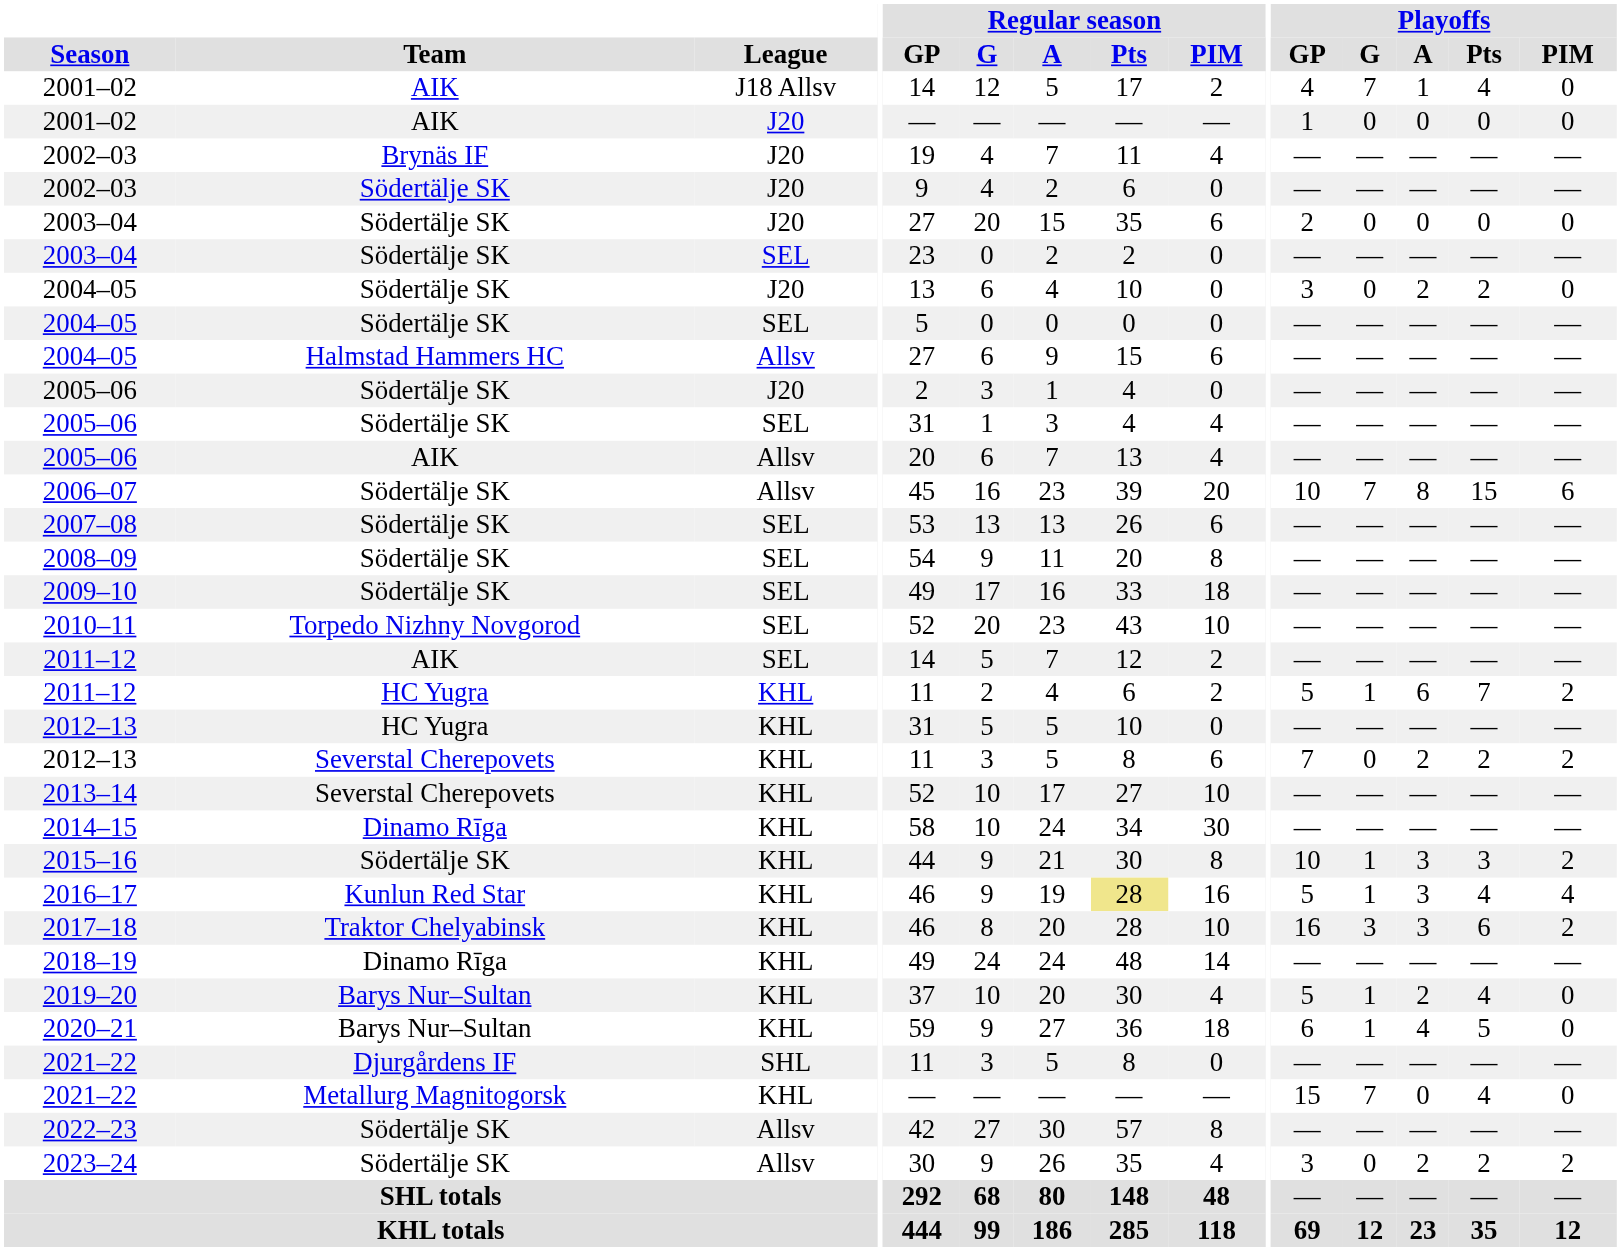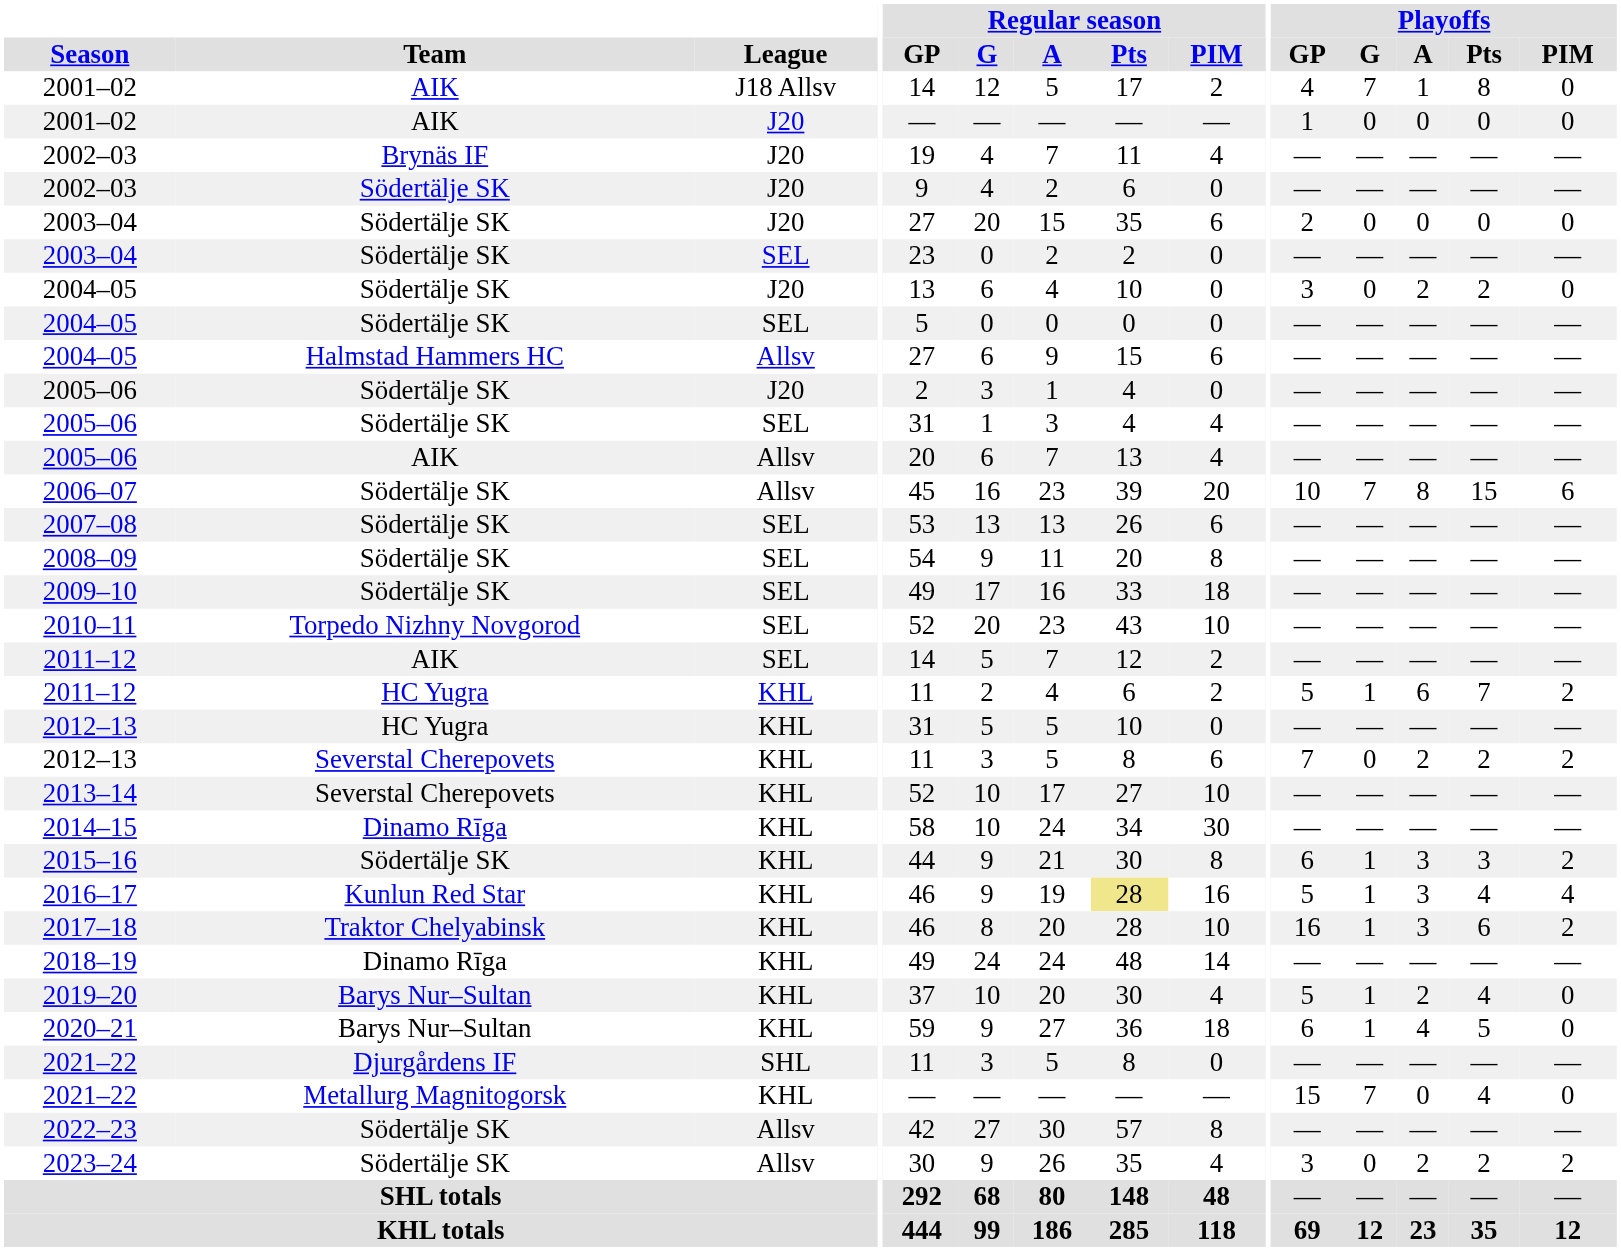 <table border="0" cellpadding="1" cellspacing="0" style="text-align:center; width:60em">
 <tr bgcolor="#e0e0e0">
 <th colspan="3" bgcolor="#ffffff"></th>
 <th rowspan="99" bgcolor="#ffffff"></th>
 <th colspan="5"><a href='#'>Regular season</a></th>
 <th rowspan="99" bgcolor="#ffffff"></th>
 <th colspan="5"><a href='#'>Playoffs</a></th>
 </tr>
 <tr bgcolor="#e0e0e0">
 <th><a href='#'>Season</a></th>
 <th>Team</th>
 <th>League</th>
 <th>GP</th>
 <th><a href='#'>G</a></th>
 <th><a href='#'>A</a></th>
 <th><a href='#'>Pts</a></th>
 <th><a href='#'>PIM</a></th>
 <th>GP</th>
 <th>G</th>
 <th>A</th>
 <th>Pts</th>
 <th>PIM</th>
 </tr>
 <tr>
 <td>2001–02</td>
 <td><a href='#'>AIK</a></td>
 <td>J18 Allsv</td>
 <td>14</td>
 <td>12</td>
 <td>5</td>
 <td>17</td>
 <td>2</td>
 <td>4</td>
 <td>7</td>
 <td>1</td>
-<td>4</td>
+<td>8</td>
 <td>0</td>
 </tr>
 <tr bgcolor="#f0f0f0">
 <td>2001–02</td>
 <td>AIK</td>
 <td><a href='#'>J20</a></td>
 <td>—</td>
 <td>—</td>
 <td>—</td>
 <td>—</td>
 <td>—</td>
 <td>1</td>
 <td>0</td>
 <td>0</td>
 <td>0</td>
 <td>0</td>
 </tr>
 <tr>
 <td>2002–03</td>
 <td><a href='#'>Brynäs IF</a></td>
 <td>J20</td>
 <td>19</td>
 <td>4</td>
 <td>7</td>
 <td>11</td>
 <td>4</td>
 <td>—</td>
 <td>—</td>
 <td>—</td>
 <td>—</td>
 <td>—</td>
 </tr>
 <tr bgcolor="#f0f0f0">
 <td>2002–03</td>
 <td><a href='#'>Södertälje SK</a></td>
 <td>J20</td>
 <td>9</td>
 <td>4</td>
 <td>2</td>
 <td>6</td>
 <td>0</td>
 <td>—</td>
 <td>—</td>
 <td>—</td>
 <td>—</td>
 <td>—</td>
 </tr>
 <tr>
 <td>2003–04</td>
 <td>Södertälje SK</td>
 <td>J20</td>
 <td>27</td>
 <td>20</td>
 <td>15</td>
 <td>35</td>
 <td>6</td>
 <td>2</td>
 <td>0</td>
 <td>0</td>
 <td>0</td>
 <td>0</td>
 </tr>
 <tr bgcolor="#f0f0f0">
 <td><a href='#'>2003–04</a></td>
 <td>Södertälje SK</td>
 <td><a href='#'>SEL</a></td>
 <td>23</td>
 <td>0</td>
 <td>2</td>
 <td>2</td>
 <td>0</td>
 <td>—</td>
 <td>—</td>
 <td>—</td>
 <td>—</td>
 <td>—</td>
 </tr>
 <tr>
 <td>2004–05</td>
 <td>Södertälje SK</td>
 <td>J20</td>
 <td>13</td>
 <td>6</td>
 <td>4</td>
 <td>10</td>
 <td>0</td>
 <td>3</td>
 <td>0</td>
 <td>2</td>
 <td>2</td>
 <td>0</td>
 </tr>
 <tr bgcolor="#f0f0f0">
 <td><a href='#'>2004–05</a></td>
 <td>Södertälje SK</td>
 <td>SEL</td>
 <td>5</td>
 <td>0</td>
 <td>0</td>
 <td>0</td>
 <td>0</td>
 <td>—</td>
 <td>—</td>
 <td>—</td>
 <td>—</td>
 <td>—</td>
 </tr>
 <tr>
 <td><a href='#'>2004–05</a></td>
 <td><a href='#'>Halmstad Hammers HC</a></td>
 <td><a href='#'>Allsv</a></td>
 <td>27</td>
 <td>6</td>
 <td>9</td>
 <td>15</td>
 <td>6</td>
 <td>—</td>
 <td>—</td>
 <td>—</td>
 <td>—</td>
 <td>—</td>
 </tr>
 <tr bgcolor="#f0f0f0">
 <td>2005–06</td>
 <td>Södertälje SK</td>
 <td>J20</td>
 <td>2</td>
 <td>3</td>
 <td>1</td>
 <td>4</td>
 <td>0</td>
 <td>—</td>
 <td>—</td>
 <td>—</td>
 <td>—</td>
 <td>—</td>
 </tr>
 <tr>
 <td><a href='#'>2005–06</a></td>
 <td>Södertälje SK</td>
 <td>SEL</td>
 <td>31</td>
 <td>1</td>
 <td>3</td>
 <td>4</td>
 <td>4</td>
 <td>—</td>
 <td>—</td>
 <td>—</td>
 <td>—</td>
 <td>—</td>
 </tr>
 <tr bgcolor="#f0f0f0">
 <td><a href='#'>2005–06</a></td>
 <td>AIK</td>
 <td>Allsv</td>
 <td>20</td>
 <td>6</td>
 <td>7</td>
 <td>13</td>
 <td>4</td>
 <td>—</td>
 <td>—</td>
 <td>—</td>
 <td>—</td>
 <td>—</td>
 </tr>
 <tr>
 <td><a href='#'>2006–07</a></td>
 <td>Södertälje SK</td>
 <td>Allsv</td>
 <td>45</td>
 <td>16</td>
 <td>23</td>
 <td>39</td>
 <td>20</td>
 <td>10</td>
 <td>7</td>
 <td>8</td>
 <td>15</td>
 <td>6</td>
 </tr>
 <tr bgcolor="#f0f0f0">
 <td><a href='#'>2007–08</a></td>
 <td>Södertälje SK</td>
 <td>SEL</td>
 <td>53</td>
 <td>13</td>
 <td>13</td>
 <td>26</td>
 <td>6</td>
 <td>—</td>
 <td>—</td>
 <td>—</td>
 <td>—</td>
 <td>—</td>
 </tr>
 <tr>
 <td><a href='#'>2008–09</a></td>
 <td>Södertälje SK</td>
 <td>SEL</td>
 <td>54</td>
 <td>9</td>
 <td>11</td>
 <td>20</td>
 <td>8</td>
 <td>—</td>
 <td>—</td>
 <td>—</td>
 <td>—</td>
 <td>—</td>
 </tr>
 <tr bgcolor="#f0f0f0">
 <td><a href='#'>2009–10</a></td>
 <td>Södertälje SK</td>
 <td>SEL</td>
 <td>49</td>
 <td>17</td>
 <td>16</td>
 <td>33</td>
 <td>18</td>
 <td>—</td>
 <td>—</td>
 <td>—</td>
 <td>—</td>
 <td>—</td>
 </tr>
 <tr>
 <td><a href='#'>2010–11</a></td>
 <td><a href='#'>Torpedo Nizhny Novgorod</a></td>
 <td>SEL</td>
 <td>52</td>
 <td>20</td>
 <td>23</td>
 <td>43</td>
 <td>10</td>
 <td>—</td>
 <td>—</td>
 <td>—</td>
 <td>—</td>
 <td>—</td>
 </tr>
 <tr bgcolor="#f0f0f0">
 <td><a href='#'>2011–12</a></td>
 <td>AIK</td>
 <td>SEL</td>
 <td>14</td>
 <td>5</td>
 <td>7</td>
 <td>12</td>
 <td>2</td>
 <td>—</td>
 <td>—</td>
 <td>—</td>
 <td>—</td>
 <td>—</td>
 </tr>
 <tr>
 <td><a href='#'>2011–12</a></td>
 <td><a href='#'>HC Yugra</a></td>
 <td><a href='#'>KHL</a></td>
 <td>11</td>
 <td>2</td>
 <td>4</td>
 <td>6</td>
 <td>2</td>
 <td>5</td>
 <td>1</td>
 <td>6</td>
 <td>7</td>
 <td>2</td>
 </tr>
 <tr bgcolor="#f0f0f0">
 <td><a href='#'>2012–13</a></td>
 <td>HC Yugra</td>
 <td>KHL</td>
 <td>31</td>
 <td>5</td>
 <td>5</td>
 <td>10</td>
 <td>0</td>
 <td>—</td>
 <td>—</td>
 <td>—</td>
 <td>—</td>
 <td>—</td>
 </tr>
 <tr>
 <td>2012–13</td>
 <td><a href='#'>Severstal Cherepovets</a></td>
 <td>KHL</td>
 <td>11</td>
 <td>3</td>
 <td>5</td>
 <td>8</td>
 <td>6</td>
 <td>7</td>
 <td>0</td>
 <td>2</td>
 <td>2</td>
 <td>2</td>
 </tr>
 <tr bgcolor="#f0f0f0">
 <td><a href='#'>2013–14</a></td>
 <td>Severstal Cherepovets</td>
 <td>KHL</td>
 <td>52</td>
 <td>10</td>
 <td>17</td>
 <td>27</td>
 <td>10</td>
 <td>—</td>
 <td>—</td>
 <td>—</td>
 <td>—</td>
 <td>—</td>
 </tr>
 <tr>
 <td><a href='#'>2014–15</a></td>
 <td><a href='#'>Dinamo Rīga</a></td>
 <td>KHL</td>
 <td>58</td>
 <td>10</td>
 <td>24</td>
 <td>34</td>
 <td>30</td>
 <td>—</td>
 <td>—</td>
 <td>—</td>
 <td>—</td>
 <td>—</td>
 </tr>
 <tr bgcolor="#f0f0f0">
 <td><a href='#'>2015–16</a></td>
 <td>Södertälje SK</td>
 <td>KHL</td>
 <td>44</td>
 <td>9</td>
 <td>21</td>
 <td>30</td>
 <td>8</td>
-<td>10</td>
+<td>6</td>
 <td>1</td>
 <td>3</td>
 <td>3</td>
 <td>2</td>
 </tr>
 <tr>
 <td><a href='#'>2016–17</a></td>
 <td><a href='#'>Kunlun Red Star</a></td>
 <td>KHL</td>
 <td>46</td>
 <td>9</td>
 <td>19</td>
 <td style="background: khaki;">28</td>
 <td>16</td>
 <td>5</td>
 <td>1</td>
 <td>3</td>
 <td>4</td>
 <td>4</td>
 </tr>
 <tr bgcolor="#f0f0f0">
 <td><a href='#'>2017–18</a></td>
 <td><a href='#'>Traktor Chelyabinsk</a></td>
 <td>KHL</td>
 <td>46</td>
 <td>8</td>
 <td>20</td>
 <td>28</td>
 <td>10</td>
 <td>16</td>
-<td>3</td>
+<td>1</td>
 <td>3</td>
 <td>6</td>
 <td>2</td>
 </tr>
 <tr>
 <td><a href='#'>2018–19</a></td>
 <td>Dinamo Rīga</td>
 <td>KHL</td>
 <td>49</td>
 <td>24</td>
 <td>24</td>
 <td>48</td>
 <td>14</td>
 <td>—</td>
 <td>—</td>
 <td>—</td>
 <td>—</td>
 <td>—</td>
 </tr>
 <tr bgcolor="#f0f0f0">
 <td><a href='#'>2019–20</a></td>
 <td><a href='#'>Barys Nur–Sultan</a></td>
 <td>KHL</td>
 <td>37</td>
 <td>10</td>
 <td>20</td>
 <td>30</td>
 <td>4</td>
 <td>5</td>
 <td>1</td>
 <td>2</td>
 <td>4</td>
 <td>0</td>
 </tr>
 <tr>
 <td><a href='#'>2020–21</a></td>
 <td>Barys Nur–Sultan</td>
 <td>KHL</td>
 <td>59</td>
 <td>9</td>
 <td>27</td>
 <td>36</td>
 <td>18</td>
 <td>6</td>
 <td>1</td>
 <td>4</td>
 <td>5</td>
 <td>0</td>
 </tr>
 <tr bgcolor="#f0f0f0">
 <td><a href='#'>2021–22</a></td>
 <td><a href='#'>Djurgårdens IF</a></td>
 <td>SHL</td>
 <td>11</td>
 <td>3</td>
 <td>5</td>
 <td>8</td>
 <td>0</td>
 <td>—</td>
 <td>—</td>
 <td>—</td>
 <td>—</td>
 <td>—</td>
 </tr>
 <tr>
 <td><a href='#'>2021–22</a></td>
 <td><a href='#'>Metallurg Magnitogorsk</a></td>
 <td>KHL</td>
 <td>—</td>
 <td>—</td>
 <td>—</td>
 <td>—</td>
 <td>—</td>
 <td>15</td>
 <td>7</td>
 <td>0</td>
 <td>4</td>
 <td>0</td>
 </tr>
 <tr bgcolor="#f0f0f0">
 <td><a href='#'>2022–23</a></td>
 <td>Södertälje SK</td>
 <td>Allsv</td>
 <td>42</td>
 <td>27</td>
 <td>30</td>
 <td>57</td>
 <td>8</td>
 <td>—</td>
 <td>—</td>
 <td>—</td>
 <td>—</td>
 <td>—</td>
 </tr>
 <tr>
 <td><a href='#'>2023–24</a></td>
 <td>Södertälje SK</td>
 <td>Allsv</td>
 <td>30</td>
 <td>9</td>
 <td>26</td>
 <td>35</td>
 <td>4</td>
 <td>3</td>
 <td>0</td>
 <td>2</td>
 <td>2</td>
 <td>2</td>
 </tr>
 <tr bgcolor="#e0e0e0">
 <th colspan="3">SHL totals</th>
 <th>292</th>
 <th>68</th>
 <th>80</th>
 <th>148</th>
 <th>48</th>
 <td>—</td>
 <td>—</td>
 <td>—</td>
 <td>—</td>
 <td>—</td>
 </tr>
 <tr bgcolor="#e0e0e0">
 <th colspan="3">KHL totals</th>
 <th>444</th>
 <th>99</th>
 <th>186</th>
 <th>285</th>
 <th>118</th>
 <th>69</th>
 <th>12</th>
 <th>23</th>
 <th>35</th>
 <th>12</th>
 </tr>
 </table>
